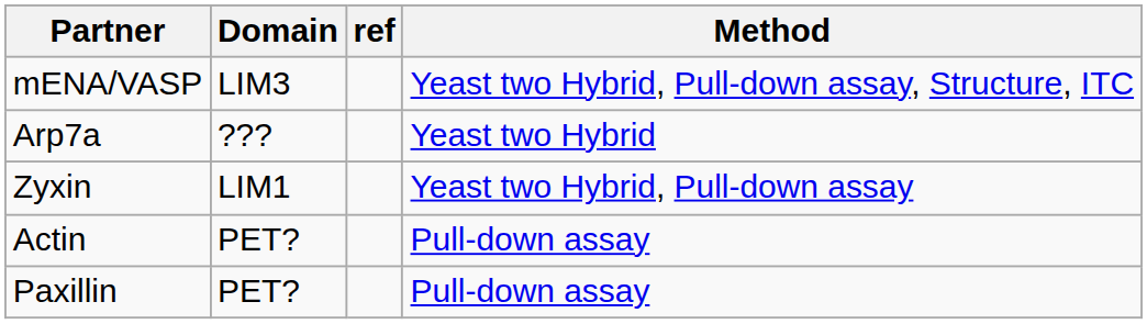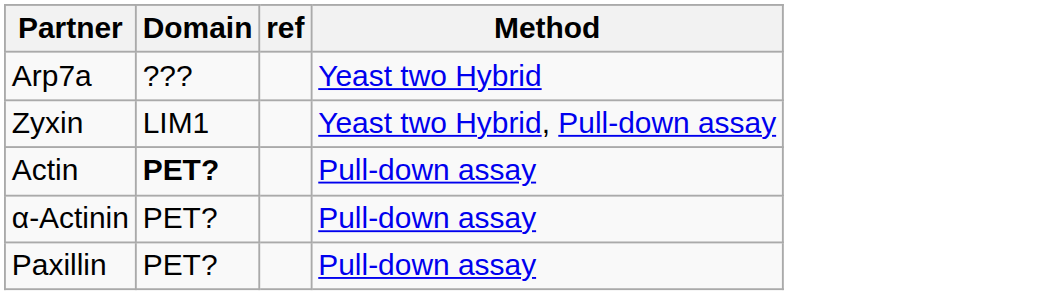 <table class="wikitable">
 <tr>
 <th>Partner</th>
 <th>Domain</th>
 <th>ref</th>
 <th>Method</th>
-</tr>
-<tr>
-<td>mENA/VASP</td>
-<td>LIM3</td>
-<td></td>
-<td><a href='#'>Yeast two Hybrid</a>, <a href='#'>Pull-down assay</a>, <a href='#'>Structure</a>, <a href='#'>ITC</a></td>
 </tr>
 <tr>
 <td>Arp7a</td>
 <td>???</td>
 <td></td>
 <td><a href='#'>Yeast two Hybrid</a></td>
 </tr>
 <tr>
 <td>Zyxin</td>
 <td>LIM1</td>
 <td></td>
 <td><a href='#'>Yeast two Hybrid</a>, <a href='#'>Pull-down assay</a></td>
 </tr>
 <tr>
 <td>Actin</td>
+<td><strong>PET?</strong></td>
+<td></td>
+<td><a href='#'>Pull-down assay</a></td>
+</tr>
+<tr>
+<td>α-Actinin</td>
 <td>PET?</td>
 <td></td>
 <td><a href='#'>Pull-down assay</a></td>
 </tr>
 <tr>
 <td>Paxillin</td>
 <td>PET?</td>
 <td></td>
 <td><a href='#'>Pull-down assay</a></td>
 </tr>
 </table>
